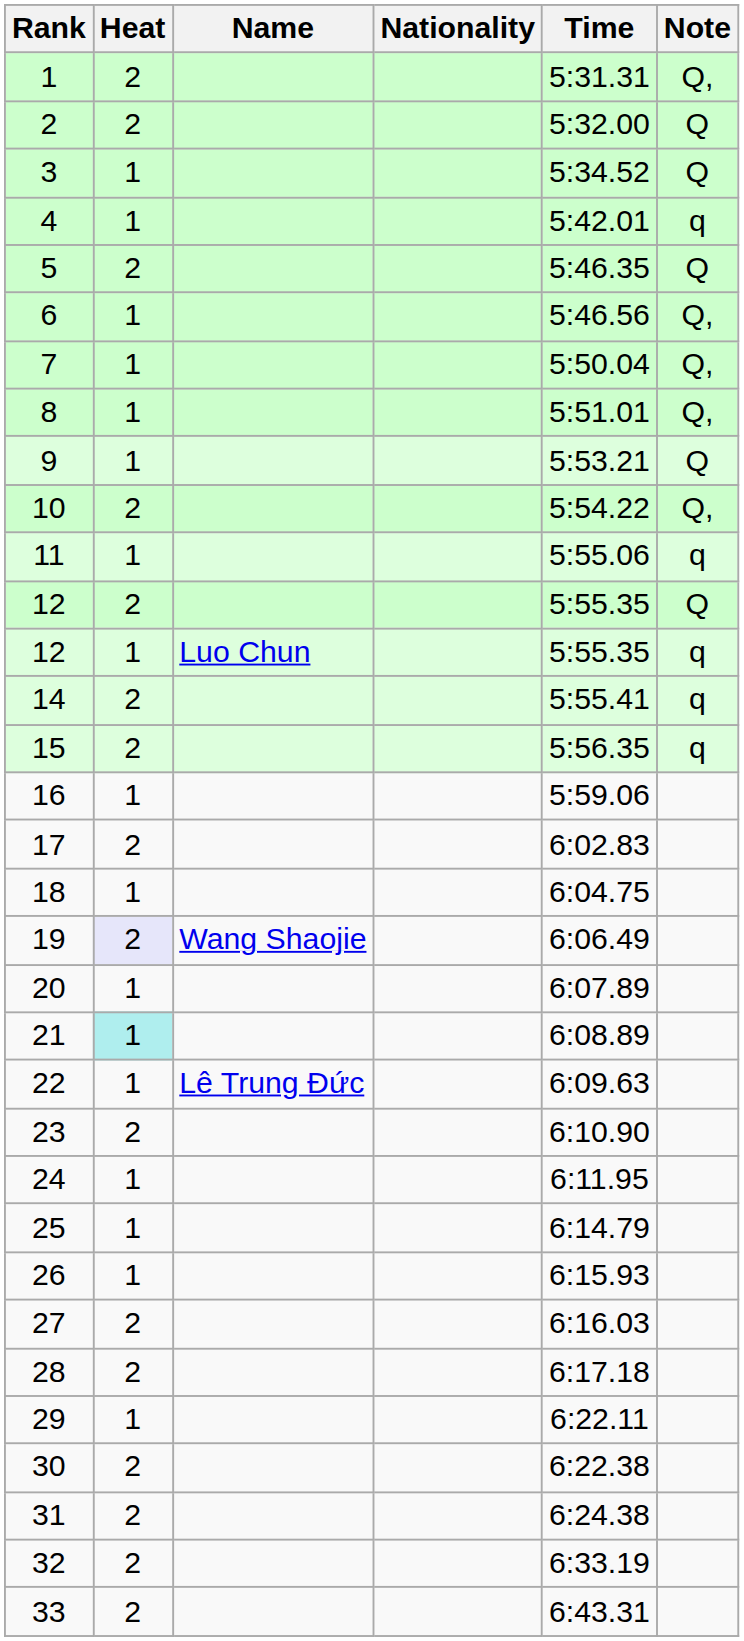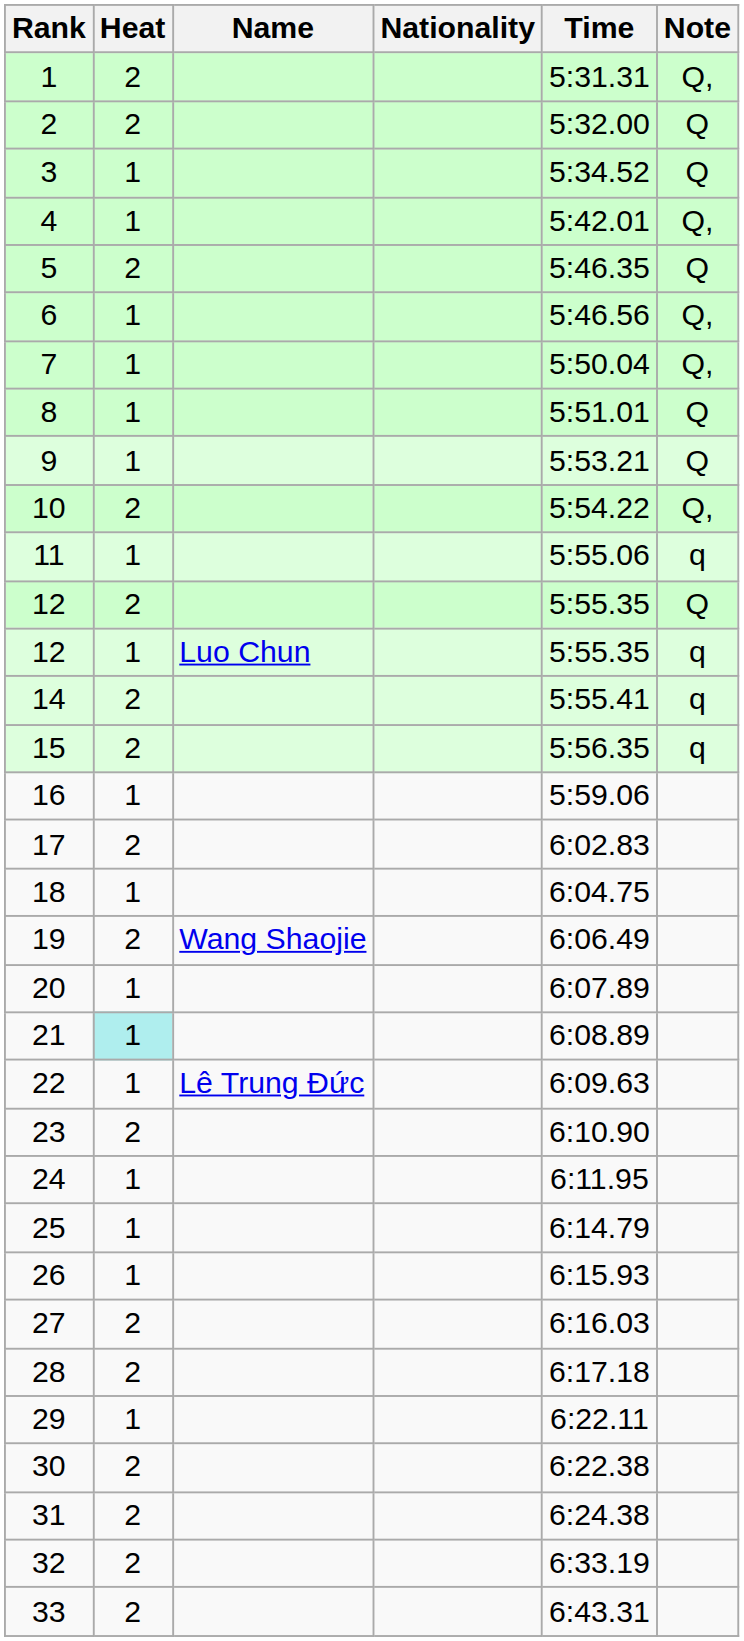 <table class="wikitable sortable" style="text-align:center">
 <tr>
 <th>Rank</th>
 <th>Heat</th>
 <th>Name</th>
 <th>Nationality</th>
 <th>Time</th>
 <th>Note</th>
 </tr>
 <tr bgcolor=ccffcc>
 <td>1</td>
 <td>2</td>
 <td align=left></td>
 <td align=left></td>
 <td>5:31.31</td>
 <td>Q, </td>
 </tr>
 <tr bgcolor=ccffcc>
 <td>2</td>
 <td>2</td>
 <td align=left></td>
 <td align=left></td>
 <td>5:32.00</td>
 <td>Q</td>
 </tr>
 <tr bgcolor=ccffcc>
 <td>3</td>
 <td>1</td>
 <td align=left></td>
 <td align=left></td>
 <td>5:34.52</td>
 <td>Q</td>
 </tr>
 <tr bgcolor=ccffcc>
 <td>4</td>
 <td>1</td>
 <td align=left></td>
 <td align=left></td>
 <td>5:42.01</td>
-<td>q</td>
+<td>Q, </td>
 </tr>
 <tr bgcolor=ccffcc>
 <td>5</td>
 <td>2</td>
 <td align=left></td>
 <td align=left></td>
 <td>5:46.35</td>
 <td>Q</td>
 </tr>
 <tr bgcolor=ccffcc>
 <td>6</td>
 <td>1</td>
 <td align=left></td>
 <td align=left></td>
 <td>5:46.56</td>
 <td>Q, </td>
 </tr>
 <tr bgcolor=ccffcc>
 <td>7</td>
 <td>1</td>
 <td align=left></td>
 <td align=left></td>
 <td>5:50.04</td>
 <td>Q, </td>
 </tr>
 <tr bgcolor=ccffcc>
 <td>8</td>
 <td>1</td>
 <td align=left></td>
 <td align=left></td>
 <td>5:51.01</td>
-<td>Q, </td>
+<td>Q</td>
 </tr>
 <tr bgcolor=ddffdd>
 <td>9</td>
 <td>1</td>
 <td align=left></td>
 <td align=left></td>
 <td>5:53.21</td>
 <td>Q</td>
 </tr>
 <tr bgcolor=ccffcc>
 <td>10</td>
 <td>2</td>
 <td align=left></td>
 <td align=left></td>
 <td>5:54.22</td>
 <td>Q, </td>
 </tr>
 <tr bgcolor=ddffdd>
 <td>11</td>
 <td>1</td>
 <td align=left></td>
 <td align=left></td>
 <td>5:55.06</td>
 <td>q</td>
 </tr>
 <tr bgcolor=ccffcc>
 <td>12</td>
 <td>2</td>
 <td align=left></td>
 <td align=left></td>
 <td>5:55.35</td>
 <td>Q</td>
 </tr>
 <tr bgcolor=ddffdd>
 <td>12</td>
 <td>1</td>
 <td align=left><a href='#'>Luo Chun</a></td>
 <td align=left></td>
 <td>5:55.35</td>
 <td>q</td>
 </tr>
 <tr bgcolor=ddffdd>
 <td>14</td>
 <td>2</td>
 <td align=left></td>
 <td align=left></td>
 <td>5:55.41</td>
 <td>q</td>
 </tr>
 <tr bgcolor=ddffdd>
 <td>15</td>
 <td>2</td>
 <td align=left></td>
 <td align=left></td>
 <td>5:56.35</td>
 <td>q</td>
 </tr>
 <tr>
 <td>16</td>
 <td>1</td>
 <td align=left></td>
 <td align=left></td>
 <td>5:59.06</td>
 <td></td>
 </tr>
 <tr>
 <td>17</td>
 <td>2</td>
 <td align=left></td>
 <td align=left></td>
 <td>6:02.83</td>
 <td></td>
 </tr>
 <tr>
 <td>18</td>
 <td>1</td>
 <td align=left></td>
 <td align=left></td>
 <td>6:04.75</td>
 <td></td>
 </tr>
 <tr>
 <td>19</td>
-<td style="background: lavender;">2</td>
+<td>2</td>
 <td align=left><a href='#'>Wang Shaojie</a></td>
 <td align=left></td>
 <td>6:06.49</td>
 <td></td>
 </tr>
 <tr>
 <td>20</td>
 <td>1</td>
 <td align=left></td>
 <td align=left></td>
 <td>6:07.89</td>
 <td></td>
 </tr>
 <tr>
 <td>21</td>
 <td style="background: paleturquoise;">1</td>
 <td align=left></td>
 <td align=left></td>
 <td>6:08.89</td>
 <td></td>
 </tr>
 <tr>
 <td>22</td>
 <td>1</td>
 <td align=left><a href='#'>Lê Trung Đức</a></td>
 <td align=left></td>
 <td>6:09.63</td>
 <td></td>
 </tr>
 <tr>
 <td>23</td>
 <td>2</td>
 <td align=left></td>
 <td align=left></td>
 <td>6:10.90</td>
 <td></td>
 </tr>
 <tr>
 <td>24</td>
 <td>1</td>
 <td align=left></td>
 <td align=left></td>
 <td>6:11.95</td>
 <td></td>
 </tr>
 <tr>
 <td>25</td>
 <td>1</td>
 <td align=left></td>
 <td align=left></td>
 <td>6:14.79</td>
 <td></td>
 </tr>
 <tr>
 <td>26</td>
 <td>1</td>
 <td align=left></td>
 <td align=left></td>
 <td>6:15.93</td>
 <td></td>
 </tr>
 <tr>
 <td>27</td>
 <td>2</td>
 <td align=left></td>
 <td align=left></td>
 <td>6:16.03</td>
 <td></td>
 </tr>
 <tr>
 <td>28</td>
 <td>2</td>
 <td align=left></td>
 <td align=left></td>
 <td>6:17.18</td>
 <td></td>
 </tr>
 <tr>
 <td>29</td>
 <td>1</td>
 <td align=left></td>
 <td align=left></td>
 <td>6:22.11</td>
 <td></td>
 </tr>
 <tr>
 <td>30</td>
 <td>2</td>
 <td align=left></td>
 <td align=left></td>
 <td>6:22.38</td>
 <td></td>
 </tr>
 <tr>
 <td>31</td>
 <td>2</td>
 <td align=left></td>
 <td align=left></td>
 <td>6:24.38</td>
 <td></td>
 </tr>
 <tr>
 <td>32</td>
 <td>2</td>
 <td align=left></td>
 <td align=left></td>
 <td>6:33.19</td>
 <td></td>
 </tr>
 <tr>
 <td>33</td>
 <td>2</td>
 <td align=left></td>
 <td align=left></td>
 <td>6:43.31</td>
 <td></td>
 </tr>
 </table>
